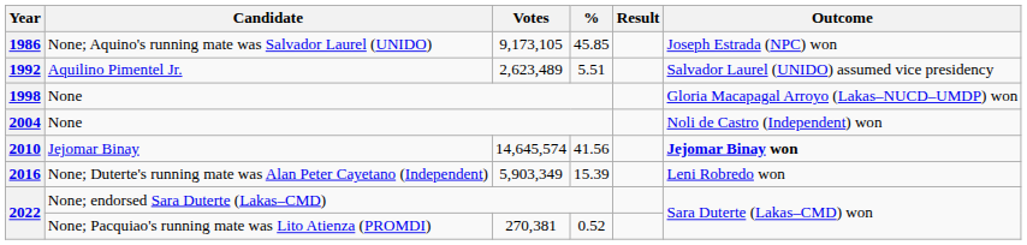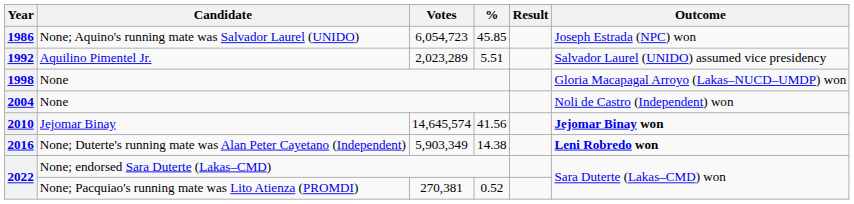 <table class="wikitable" style="text-align:center; font-size:90%">
 <tr>
 <th>Year</th>
 <th>Candidate</th>
 <th>Votes</th>
 <th>%</th>
 <th>Result</th>
 <th>Outcome</th>
 </tr>
 <tr>
 <th><a href='#'>1986</a></th>
 <td align="left">None; Aquino's running mate was <a href='#'>Salvador Laurel</a> (<a href='#'>UNIDO</a>)</td>
-<td>9,173,105</td>
+<td>6,054,723</td>
 <td>45.85</td>
 <td></td>
 <td align="left"><a href='#'>Joseph Estrada</a> (<a href='#'>NPC</a>) won</td>
 </tr>
 <tr>
 <th><a href='#'>1992</a></th>
 <td align="left"><a href='#'>Aquilino Pimentel Jr.</a></td>
-<td>2,623,489</td>
+<td>2,023,289</td>
 <td>5.51</td>
 <td></td>
 <td align="left"><a href='#'>Salvador Laurel</a> (<a href='#'>UNIDO</a>) assumed vice presidency</td>
 </tr>
 <tr>
 <th><a href='#'>1998</a></th>
 <td colspan="3" align="left">None</td>
 <td></td>
 <td align="left"><a href='#'>Gloria Macapagal Arroyo</a> (<a href='#'>Lakas–NUCD–UMDP</a>) won</td>
 </tr>
 <tr>
 <th><a href='#'>2004</a></th>
 <td colspan="3" align="left">None</td>
 <td></td>
 <td align="left"><a href='#'>Noli de Castro</a> (<a href='#'>Independent</a>) won</td>
 </tr>
 <tr>
 <th><a href='#'>2010</a></th>
 <td align="left"><a href='#'>Jejomar Binay</a></td>
 <td>14,645,574</td>
 <td>41.56</td>
 <td></td>
 <td align="left"><strong><a href='#'>Jejomar Binay</a> won</strong></td>
 </tr>
 <tr>
 <th><a href='#'>2016</a></th>
 <td align="left">None; Duterte's running mate was <a href='#'>Alan Peter Cayetano</a> (<a href='#'>Independent</a>)</td>
 <td>5,903,349</td>
-<td>15.39</td>
+<td>14.38</td>
 <td></td>
-<td align="left"><a href='#'>Leni Robredo</a> won</td>
+<td align="left"><strong><a href='#'>Leni Robredo</a> won</strong></td>
 </tr>
 <tr>
 <th rowspan="2"><a href='#'>2022</a></th>
 <td colspan="3" align="left">None; endorsed <a href='#'>Sara Duterte</a> (<a href='#'>Lakas–CMD</a>)</td>
 <td></td>
 <td rowspan="2" align="left"><a href='#'>Sara Duterte</a> (<a href='#'>Lakas–CMD</a>) won</td>
 </tr>
 <tr>
 <td align="left">None; Pacquiao's running mate was <a href='#'>Lito Atienza</a> (<a href='#'>PROMDI</a>)</td>
 <td>270,381</td>
 <td>0.52</td>
 <td></td>
 </tr>
 </table>
